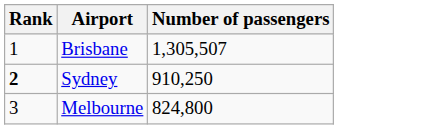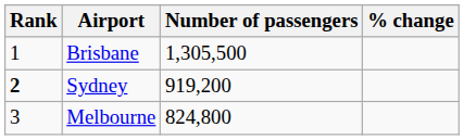 <table class="wikitable sortable" style="font-size: 100%" width= align=>
 <tr style="background:lightgrey;">
 <th>Rank</th>
 <th>Airport</th>
 <th>Number of passengers</th>
+<th>% change</th>
 </tr>
 <tr>
 <td>1</td>
 <td><a href='#'>Brisbane</a></td>
-<td>1,305,507</td>
+<td>1,305,500</td>
+<td> </td>
 </tr>
 <tr>
 <td><strong>2</strong></td>
 <td><a href='#'>Sydney</a></td>
-<td>910,250</td>
+<td>919,200</td>
+<td> </td>
 </tr>
 <tr>
 <td>3</td>
 <td><a href='#'>Melbourne</a></td>
 <td>824,800</td>
+<td> </td>
 </tr>
 </table>
